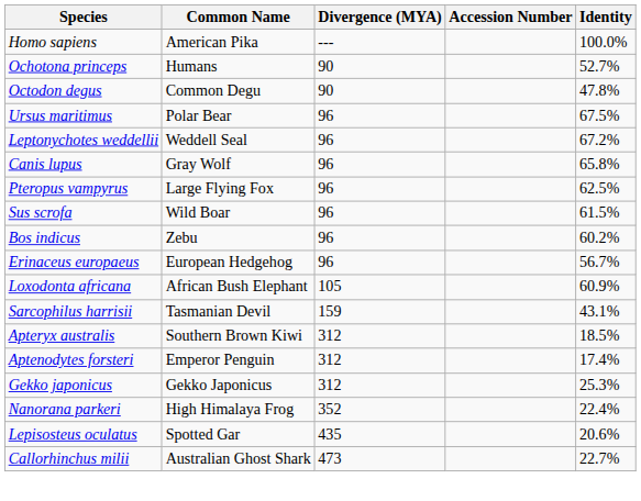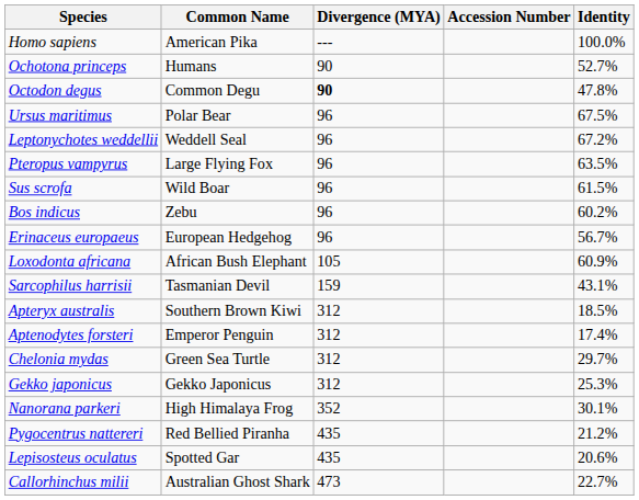 <table class="wikitable">
 <tr>
 <th>Species</th>
 <th>Common Name</th>
 <th>Divergence (MYA)</th>
 <th>Accession Number</th>
 <th>Identity</th>
 </tr>
 <tr>
 <td><em>Homo sapiens</em></td>
 <td>American Pika</td>
 <td>---</td>
 <td></td>
 <td>100.0%</td>
 </tr>
 <tr>
 <td><em><a href='#'>Ochotona princeps</a></em></td>
 <td>Humans</td>
 <td>90</td>
 <td></td>
 <td>52.7%</td>
 </tr>
 <tr>
 <td><em><a href='#'>Octodon degus</a></em></td>
 <td>Common Degu</td>
-<td>90</td>
+<td><strong>90</strong></td>
 <td></td>
 <td>47.8%</td>
 </tr>
 <tr>
 <td><em><a href='#'>Ursus maritimus</a></em></td>
 <td>Polar Bear</td>
 <td>96</td>
 <td></td>
 <td>67.5%</td>
 </tr>
 <tr>
 <td><em><a href='#'>Leptonychotes weddellii</a></em></td>
 <td>Weddell Seal</td>
 <td>96</td>
 <td></td>
 <td>67.2%</td>
 </tr>
 <tr>
-<td><em><a href='#'>Canis lupus</a></em></td>
-<td>Gray Wolf</td>
-<td>96</td>
-<td></td>
-<td>65.8%</td>
-</tr>
-<tr>
 <td><em><a href='#'>Pteropus vampyrus</a></em></td>
 <td>Large Flying Fox</td>
 <td>96</td>
 <td></td>
-<td>62.5%</td>
+<td>63.5%</td>
 </tr>
 <tr>
 <td><em><a href='#'>Sus scrofa</a></em></td>
 <td>Wild Boar</td>
 <td>96</td>
 <td></td>
 <td>61.5%</td>
 </tr>
 <tr>
 <td><em><a href='#'>Bos indicus</a></em></td>
 <td>Zebu</td>
 <td>96</td>
 <td></td>
 <td>60.2%</td>
 </tr>
 <tr>
 <td><em><a href='#'>Erinaceus europaeus</a></em></td>
 <td>European Hedgehog</td>
 <td>96</td>
 <td></td>
 <td>56.7%</td>
 </tr>
 <tr>
 <td><em><a href='#'>Loxodonta africana</a></em></td>
 <td>African Bush Elephant</td>
 <td>105</td>
 <td></td>
 <td>60.9%</td>
 </tr>
 <tr>
 <td><em><a href='#'>Sarcophilus harrisii</a></em></td>
 <td>Tasmanian Devil</td>
 <td>159</td>
 <td></td>
 <td>43.1%</td>
 </tr>
 <tr>
 <td><em><a href='#'>Apteryx australis</a></em></td>
 <td>Southern Brown Kiwi</td>
 <td>312</td>
 <td></td>
 <td>18.5%</td>
 </tr>
 <tr>
 <td><em><a href='#'>Aptenodytes forsteri</a></em></td>
 <td>Emperor Penguin</td>
 <td>312</td>
 <td></td>
 <td>17.4%</td>
 </tr>
 <tr>
+<td><em><a href='#'>Chelonia mydas</a></em></td>
+<td>Green Sea Turtle</td>
+<td>312</td>
+<td></td>
+<td>29.7%</td>
+</tr>
+<tr>
 <td><em><a href='#'>Gekko japonicus</a></em></td>
 <td>Gekko Japonicus</td>
 <td>312</td>
 <td></td>
 <td>25.3%</td>
 </tr>
 <tr>
 <td><em><a href='#'>Nanorana parkeri</a></em></td>
 <td>High Himalaya Frog</td>
 <td>352</td>
 <td></td>
-<td>22.4%</td>
+<td>30.1%</td>
+</tr>
+<tr>
+<td><em><a href='#'>Pygocentrus nattereri</a></em></td>
+<td>Red Bellied Piranha</td>
+<td>435</td>
+<td></td>
+<td>21.2%</td>
 </tr>
 <tr>
 <td><em><a href='#'>Lepisosteus oculatus</a></em></td>
 <td>Spotted Gar</td>
 <td>435</td>
 <td></td>
 <td>20.6%</td>
 </tr>
 <tr>
 <td><em><a href='#'>Callorhinchus milii</a></em></td>
 <td>Australian Ghost Shark</td>
 <td>473</td>
 <td></td>
 <td>22.7%</td>
 </tr>
 </table>
